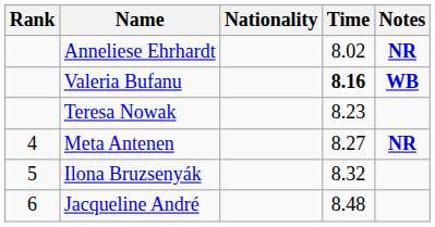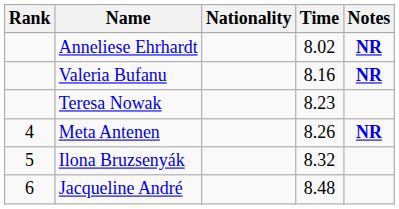 <table class="wikitable sortable" style="text-align:center">
 <tr>
 <th>Rank</th>
 <th>Name</th>
 <th>Nationality</th>
 <th>Time</th>
 <th>Notes</th>
 </tr>
 <tr>
 <td></td>
 <td align="left"><a href='#'>Anneliese Ehrhardt</a></td>
 <td align=left></td>
 <td>8.02</td>
 <td><strong><a href='#'>NR</a></strong></td>
 </tr>
 <tr>
 <td></td>
 <td align="left"><a href='#'>Valeria Bufanu</a></td>
 <td align=left></td>
-<td><strong>8.16</strong></td>
-<td><strong><a href='#'>WB</a></strong></td>
+<td>8.16</td>
+<td><strong><a href='#'>NR</a></strong></td>
 </tr>
 <tr>
 <td></td>
 <td align="left"><a href='#'>Teresa Nowak</a></td>
 <td align=left></td>
 <td>8.23</td>
 <td></td>
 </tr>
 <tr>
 <td>4</td>
 <td align="left"><a href='#'>Meta Antenen</a></td>
 <td align=left></td>
-<td>8.27</td>
+<td>8.26</td>
 <td><strong><a href='#'>NR</a></strong></td>
 </tr>
 <tr>
 <td>5</td>
 <td align="left"><a href='#'>Ilona Bruzsenyák</a></td>
 <td align=left></td>
 <td>8.32</td>
 <td></td>
 </tr>
 <tr>
 <td>6</td>
 <td align="left"><a href='#'>Jacqueline André</a></td>
 <td align=left></td>
 <td>8.48</td>
 <td></td>
 </tr>
 </table>
